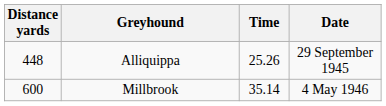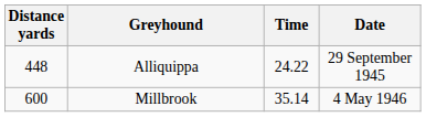 <table class="wikitable" style="font-size: 100%">
 <tr>
 <th width=50>Distance <br>yards</th>
 <th width=200>Greyhound</th>
 <th width=50>Time</th>
 <th width=100>Date</th>
 </tr>
 <tr align=center>
 <td>448</td>
 <td>Alliquippa</td>
-<td>25.26</td>
+<td>24.22</td>
 <td>29 September 1945</td>
 </tr>
 <tr align=center>
 <td>600</td>
 <td>Millbrook</td>
 <td>35.14</td>
 <td>4 May 1946</td>
 </tr>
 </table>
